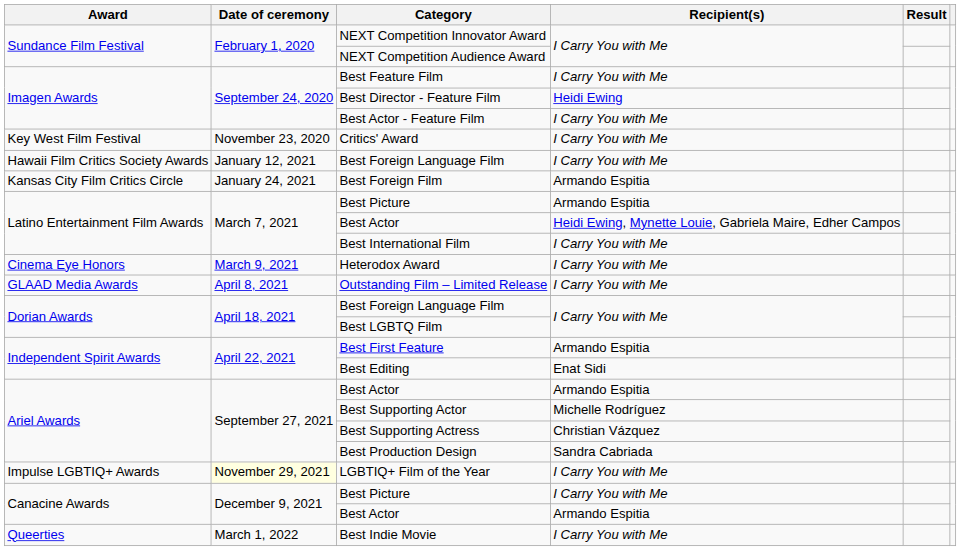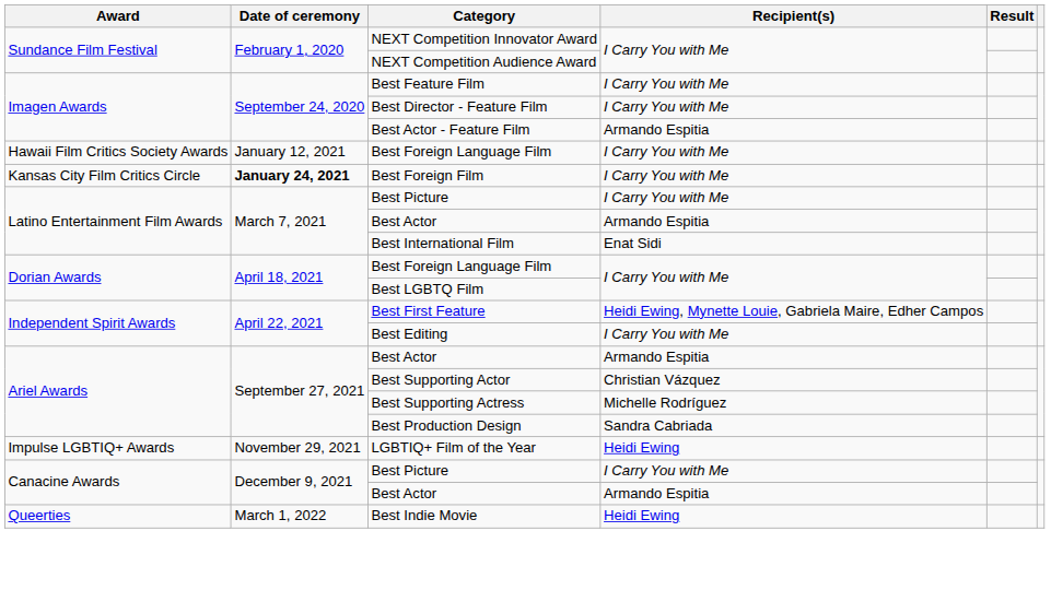 <table class="wikitable sortable plainrowheaders">
 <tr>
 <th scope="col">Award</th>
 <th scope="col">Date of ceremony</th>
 <th scope="col">Category</th>
 <th scope="col">Recipient(s)</th>
 <th scope="col">Result</th>
 <th scope="col" class="unsortable"></th>
 </tr>
 <tr>
 <td rowspan=2><a href='#'>Sundance Film Festival</a></td>
 <td rowspan=2><a href='#'>February 1, 2020</a></td>
 <td>NEXT Competition Innovator Award</td>
 <td rowspan=2><em>I Carry You with Me</em></td>
 <td></td>
 <td rowspan=2 align="center"></td>
 </tr>
 <tr>
 <td>NEXT Competition Audience Award</td>
 <td></td>
 </tr>
 <tr>
 <td rowspan=3><a href='#'>Imagen Awards</a></td>
 <td rowspan=3><a href='#'>September 24, 2020</a></td>
 <td>Best Feature Film</td>
 <td><em>I Carry You with Me</em></td>
 <td></td>
 <td rowspan=3 align="center"></td>
 </tr>
 <tr>
 <td>Best Director - Feature Film</td>
-<td><a href='#'>Heidi Ewing</a></td>
+<td><em>I Carry You with Me</em></td>
 <td></td>
 </tr>
 <tr>
 <td>Best Actor - Feature Film</td>
-<td><em>I Carry You with Me</em></td>
+<td>Armando Espitia</td>
 <td></td>
-</tr>
-<tr>
-<td>Key West Film Festival</td>
-<td>November 23, 2020</td>
-<td>Critics' Award</td>
-<td><em>I Carry You with Me</em></td>
-<td></td>
-<td align="center"></td>
 </tr>
 <tr>
 <td>Hawaii Film Critics Society Awards</td>
 <td>January 12, 2021</td>
 <td>Best Foreign Language Film</td>
 <td><em>I Carry You with Me</em></td>
 <td></td>
 <td align="center"></td>
 </tr>
 <tr>
 <td>Kansas City Film Critics Circle</td>
-<td>January 24, 2021</td>
+<td><strong>January 24, 2021</strong></td>
 <td>Best Foreign Film</td>
-<td>Armando Espitia</td>
+<td><em>I Carry You with Me</em></td>
 <td></td>
 <td align="center"></td>
 </tr>
 <tr>
 <td rowspan=3>Latino Entertainment Film Awards</td>
 <td rowspan=3>March 7, 2021</td>
 <td>Best Picture</td>
-<td>Armando Espitia</td>
+<td><em>I Carry You with Me</em></td>
 <td></td>
 <td rowspan=3 align="center"></td>
 </tr>
 <tr>
 <td>Best Actor</td>
-<td><a href='#'>Heidi Ewing</a>, <a href='#'>Mynette Louie</a>, Gabriela Maire, Edher Campos</td>
+<td>Armando Espitia</td>
 <td></td>
 </tr>
 <tr>
 <td>Best International Film</td>
-<td><em>I Carry You with Me</em></td>
+<td>Enat Sidi</td>
 <td></td>
-</tr>
-<tr>
-<td><a href='#'>Cinema Eye Honors</a></td>
-<td><a href='#'>March 9, 2021</a></td>
-<td>Heterodox Award</td>
-<td><em>I Carry You with Me</em></td>
-<td></td>
-<td align="center"></td>
-</tr>
-<tr>
-<td><a href='#'>GLAAD Media Awards</a></td>
-<td><a href='#'>April 8, 2021</a></td>
-<td><a href='#'>Outstanding Film – Limited Release</a></td>
-<td><em>I Carry You with Me</em></td>
-<td></td>
-<td align="center"></td>
 </tr>
 <tr>
 <td rowspan=2><a href='#'>Dorian Awards</a></td>
 <td rowspan=2><a href='#'>April 18, 2021</a></td>
 <td>Best Foreign Language Film</td>
 <td rowspan=2><em>I Carry You with Me</em></td>
 <td></td>
 <td rowspan=2 align="center"></td>
 </tr>
 <tr>
 <td>Best LGBTQ Film</td>
 <td></td>
 </tr>
 <tr>
 <td rowspan=2><a href='#'>Independent Spirit Awards</a></td>
 <td rowspan=2><a href='#'>April 22, 2021</a></td>
 <td><a href='#'>Best First Feature</a></td>
-<td>Armando Espitia</td>
+<td><a href='#'>Heidi Ewing</a>, <a href='#'>Mynette Louie</a>, Gabriela Maire, Edher Campos</td>
 <td></td>
 <td rowspan=2 align="center"></td>
 </tr>
 <tr>
 <td>Best Editing</td>
-<td>Enat Sidi</td>
+<td><em>I Carry You with Me</em></td>
 <td></td>
 </tr>
 <tr>
 <td rowspan=4><a href='#'>Ariel Awards</a></td>
 <td rowspan=4>September 27, 2021</td>
 <td>Best Actor</td>
 <td>Armando Espitia</td>
 <td></td>
 <td rowspan=4 align="center"></td>
 </tr>
 <tr>
 <td>Best Supporting Actor</td>
-<td>Michelle Rodríguez</td>
+<td>Christian Vázquez</td>
 <td></td>
 </tr>
 <tr>
 <td>Best Supporting Actress</td>
-<td>Christian Vázquez</td>
+<td>Michelle Rodríguez</td>
 <td></td>
 </tr>
 <tr>
 <td>Best Production Design</td>
 <td>Sandra Cabriada</td>
 <td></td>
 </tr>
 <tr>
 <td>Impulse LGBTIQ+ Awards</td>
-<td style="background: lightyellow;">November 29, 2021</td>
+<td>November 29, 2021</td>
 <td>LGBTIQ+ Film of the Year</td>
-<td><em>I Carry You with Me</em></td>
+<td><a href='#'>Heidi Ewing</a></td>
 <td></td>
 <td align="center"></td>
 </tr>
 <tr>
 <td rowspan=2>Canacine Awards</td>
 <td rowspan=2>December 9, 2021</td>
 <td>Best Picture</td>
 <td><em>I Carry You with Me</em></td>
 <td></td>
 <td rowspan=2 align="center"></td>
 </tr>
 <tr>
 <td>Best Actor</td>
 <td>Armando Espitia</td>
 <td></td>
 </tr>
 <tr>
 <td><a href='#'>Queerties</a></td>
 <td>March 1, 2022</td>
 <td>Best Indie Movie</td>
-<td><em>I Carry You with Me</em></td>
+<td><a href='#'>Heidi Ewing</a></td>
 <td></td>
 <td align="center"></td>
 </tr>
 </table>
